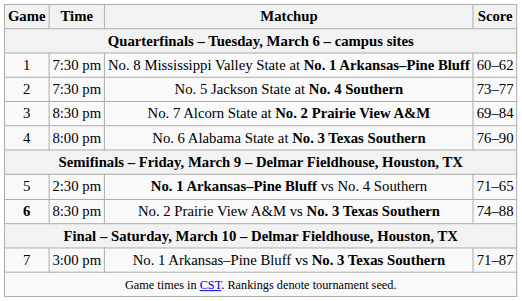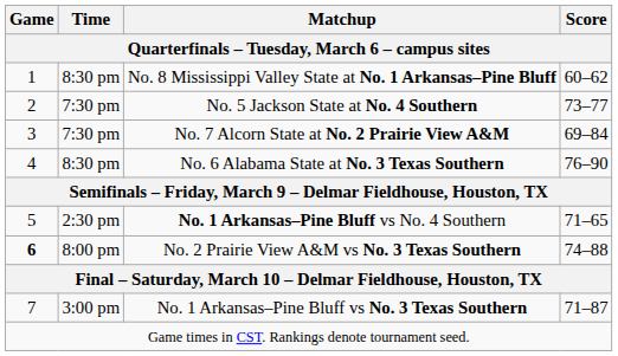 <table class="wikitable" style="font-size: 95%;text-align:center">
 <tr>
 <th>Game</th>
 <th>Time</th>
 <th>Matchup</th>
 <th>Score</th>
 </tr>
 <tr>
 <th colspan=5>Quarterfinals – Tuesday, March 6 – campus sites</th>
 </tr>
 <tr>
 <td>1</td>
-<td>7:30 pm</td>
+<td>8:30 pm</td>
 <td>No. 8 Mississippi Valley State at <strong>No. 1 Arkansas–Pine Bluff</strong></td>
 <td>60–62</td>
 </tr>
 <tr>
 <td>2</td>
 <td>7:30 pm</td>
 <td>No. 5 Jackson State at <strong>No. 4 Southern</strong></td>
 <td>73–77</td>
 </tr>
 <tr>
 <td>3</td>
-<td>8:30 pm</td>
+<td>7:30 pm</td>
 <td>No. 7 Alcorn State at <strong>No. 2 Prairie View A&M</strong></td>
 <td>69–84</td>
 </tr>
 <tr>
 <td>4</td>
-<td>8:00 pm</td>
+<td>8:30 pm</td>
 <td>No. 6 Alabama State at <strong>No. 3 Texas Southern</strong></td>
 <td>76–90</td>
 </tr>
 <tr>
 <th colspan=5>Semifinals – Friday, March 9 – Delmar Fieldhouse, Houston, TX</th>
 </tr>
 <tr>
 <td>5</td>
 <td>2:30 pm</td>
 <td><strong>No. 1 Arkansas–Pine Bluff</strong> vs No. 4 Southern</td>
 <td>71–65</td>
 </tr>
 <tr>
 <td><strong>6</strong></td>
-<td>8:30 pm</td>
+<td>8:00 pm</td>
 <td>No. 2 Prairie View A&M vs <strong>No. 3 Texas Southern</strong></td>
 <td>74–88</td>
 </tr>
 <tr>
 <th colspan=5>Final – Saturday, March 10 – Delmar Fieldhouse, Houston, TX</th>
 </tr>
 <tr>
 <td>7</td>
 <td>3:00 pm</td>
 <td>No. 1 Arkansas–Pine Bluff vs <strong>No. 3 Texas Southern</strong></td>
 <td>71–87</td>
 </tr>
 <tr>
 <td colspan=5><small>Game times in <a href='#'>CST</a>. Rankings denote tournament seed.</small></td>
 </tr>
 </table>
